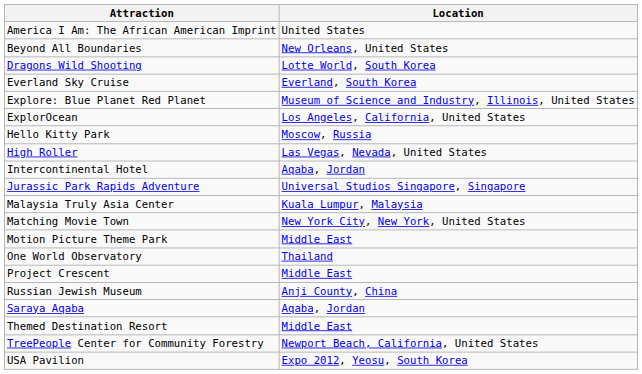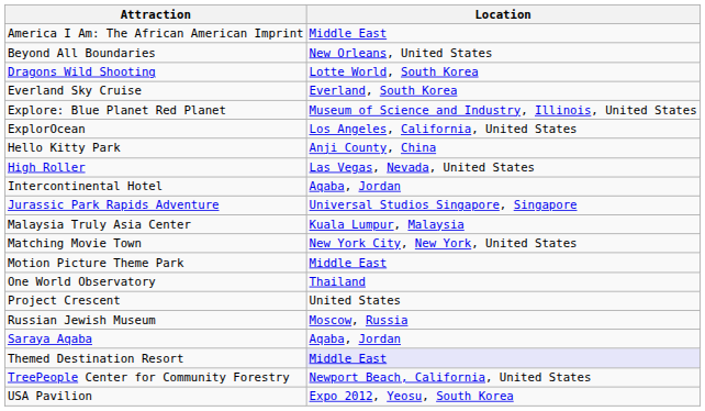 <table class="wikitable sortable">
 <tr>
 <th>Attraction</th>
 <th>Location</th>
 </tr>
 <tr>
 <td>America I Am: The African American Imprint</td>
-<td>United States</td>
+<td><a href='#'>Middle East</a></td>
 </tr>
 <tr>
 <td>Beyond All Boundaries</td>
 <td><a href='#'>New Orleans</a>, United States</td>
 </tr>
 <tr>
 <td><a href='#'>Dragons Wild Shooting</a></td>
 <td><a href='#'>Lotte World</a>, <a href='#'>South Korea</a></td>
 </tr>
 <tr>
 <td>Everland Sky Cruise</td>
 <td><a href='#'>Everland</a>, <a href='#'>South Korea</a></td>
 </tr>
 <tr>
 <td>Explore: Blue Planet Red Planet</td>
 <td><a href='#'>Museum of Science and Industry</a>, <a href='#'>Illinois</a>, United States</td>
 </tr>
 <tr>
 <td>ExplorOcean</td>
 <td><a href='#'>Los Angeles</a>, <a href='#'>California</a>, United States</td>
 </tr>
 <tr>
 <td>Hello Kitty Park</td>
-<td><a href='#'>Moscow</a>, <a href='#'>Russia</a></td>
+<td><a href='#'>Anji County</a>, <a href='#'>China</a></td>
 </tr>
 <tr>
 <td><a href='#'>High Roller</a></td>
 <td><a href='#'>Las Vegas</a>, <a href='#'>Nevada</a>, United States</td>
 </tr>
 <tr>
 <td>Intercontinental Hotel</td>
 <td><a href='#'>Aqaba</a>, <a href='#'>Jordan</a></td>
 </tr>
 <tr>
 <td><a href='#'>Jurassic Park Rapids Adventure</a></td>
 <td><a href='#'>Universal Studios Singapore</a>, <a href='#'>Singapore</a></td>
 </tr>
 <tr>
 <td>Malaysia Truly Asia Center</td>
 <td><a href='#'>Kuala Lumpur</a>, <a href='#'>Malaysia</a></td>
 </tr>
 <tr>
 <td>Matching Movie Town</td>
 <td><a href='#'>New York City</a>, <a href='#'>New York</a>, United States</td>
 </tr>
 <tr>
 <td>Motion Picture Theme Park</td>
 <td><a href='#'>Middle East</a></td>
 </tr>
 <tr>
 <td>One World Observatory</td>
 <td><a href='#'>Thailand</a></td>
 </tr>
 <tr>
 <td>Project Crescent</td>
-<td><a href='#'>Middle East</a></td>
+<td>United States</td>
 </tr>
 <tr>
 <td>Russian Jewish Museum</td>
-<td><a href='#'>Anji County</a>, <a href='#'>China</a></td>
+<td><a href='#'>Moscow</a>, <a href='#'>Russia</a></td>
 </tr>
 <tr>
 <td><a href='#'>Saraya Aqaba</a></td>
 <td><a href='#'>Aqaba</a>, <a href='#'>Jordan</a></td>
 </tr>
 <tr>
 <td>Themed Destination Resort</td>
-<td><a href='#'>Middle East</a></td>
+<td style="background: lavender;"><a href='#'>Middle East</a></td>
 </tr>
 <tr>
 <td><a href='#'>TreePeople</a> Center for Community Forestry</td>
 <td><a href='#'>Newport Beach, California</a>, United States</td>
 </tr>
 <tr>
 <td>USA Pavilion</td>
 <td><a href='#'>Expo 2012</a>, <a href='#'>Yeosu</a>, <a href='#'>South Korea</a></td>
 </tr>
 </table>
